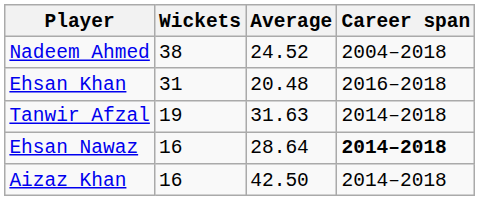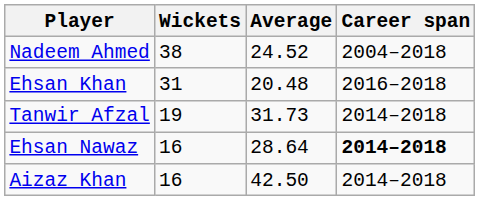 <table class="wikitable">
 <tr>
 <th>Player</th>
 <th>Wickets</th>
 <th>Average</th>
 <th>Career span</th>
 </tr>
 <tr>
 <td><a href='#'>Nadeem Ahmed</a></td>
 <td>38</td>
 <td>24.52</td>
 <td>2004–2018</td>
 </tr>
 <tr>
 <td><a href='#'>Ehsan Khan</a></td>
 <td>31</td>
 <td>20.48</td>
 <td>2016–2018</td>
 </tr>
 <tr>
 <td><a href='#'>Tanwir Afzal</a></td>
 <td>19</td>
-<td>31.63</td>
+<td>31.73</td>
 <td>2014–2018</td>
 </tr>
 <tr>
 <td><a href='#'>Ehsan Nawaz</a></td>
 <td>16</td>
 <td>28.64</td>
 <td><strong>2014–2018</strong></td>
 </tr>
 <tr>
 <td><a href='#'>Aizaz Khan</a></td>
 <td>16</td>
 <td>42.50</td>
 <td>2014–2018</td>
 </tr>
 </table>
